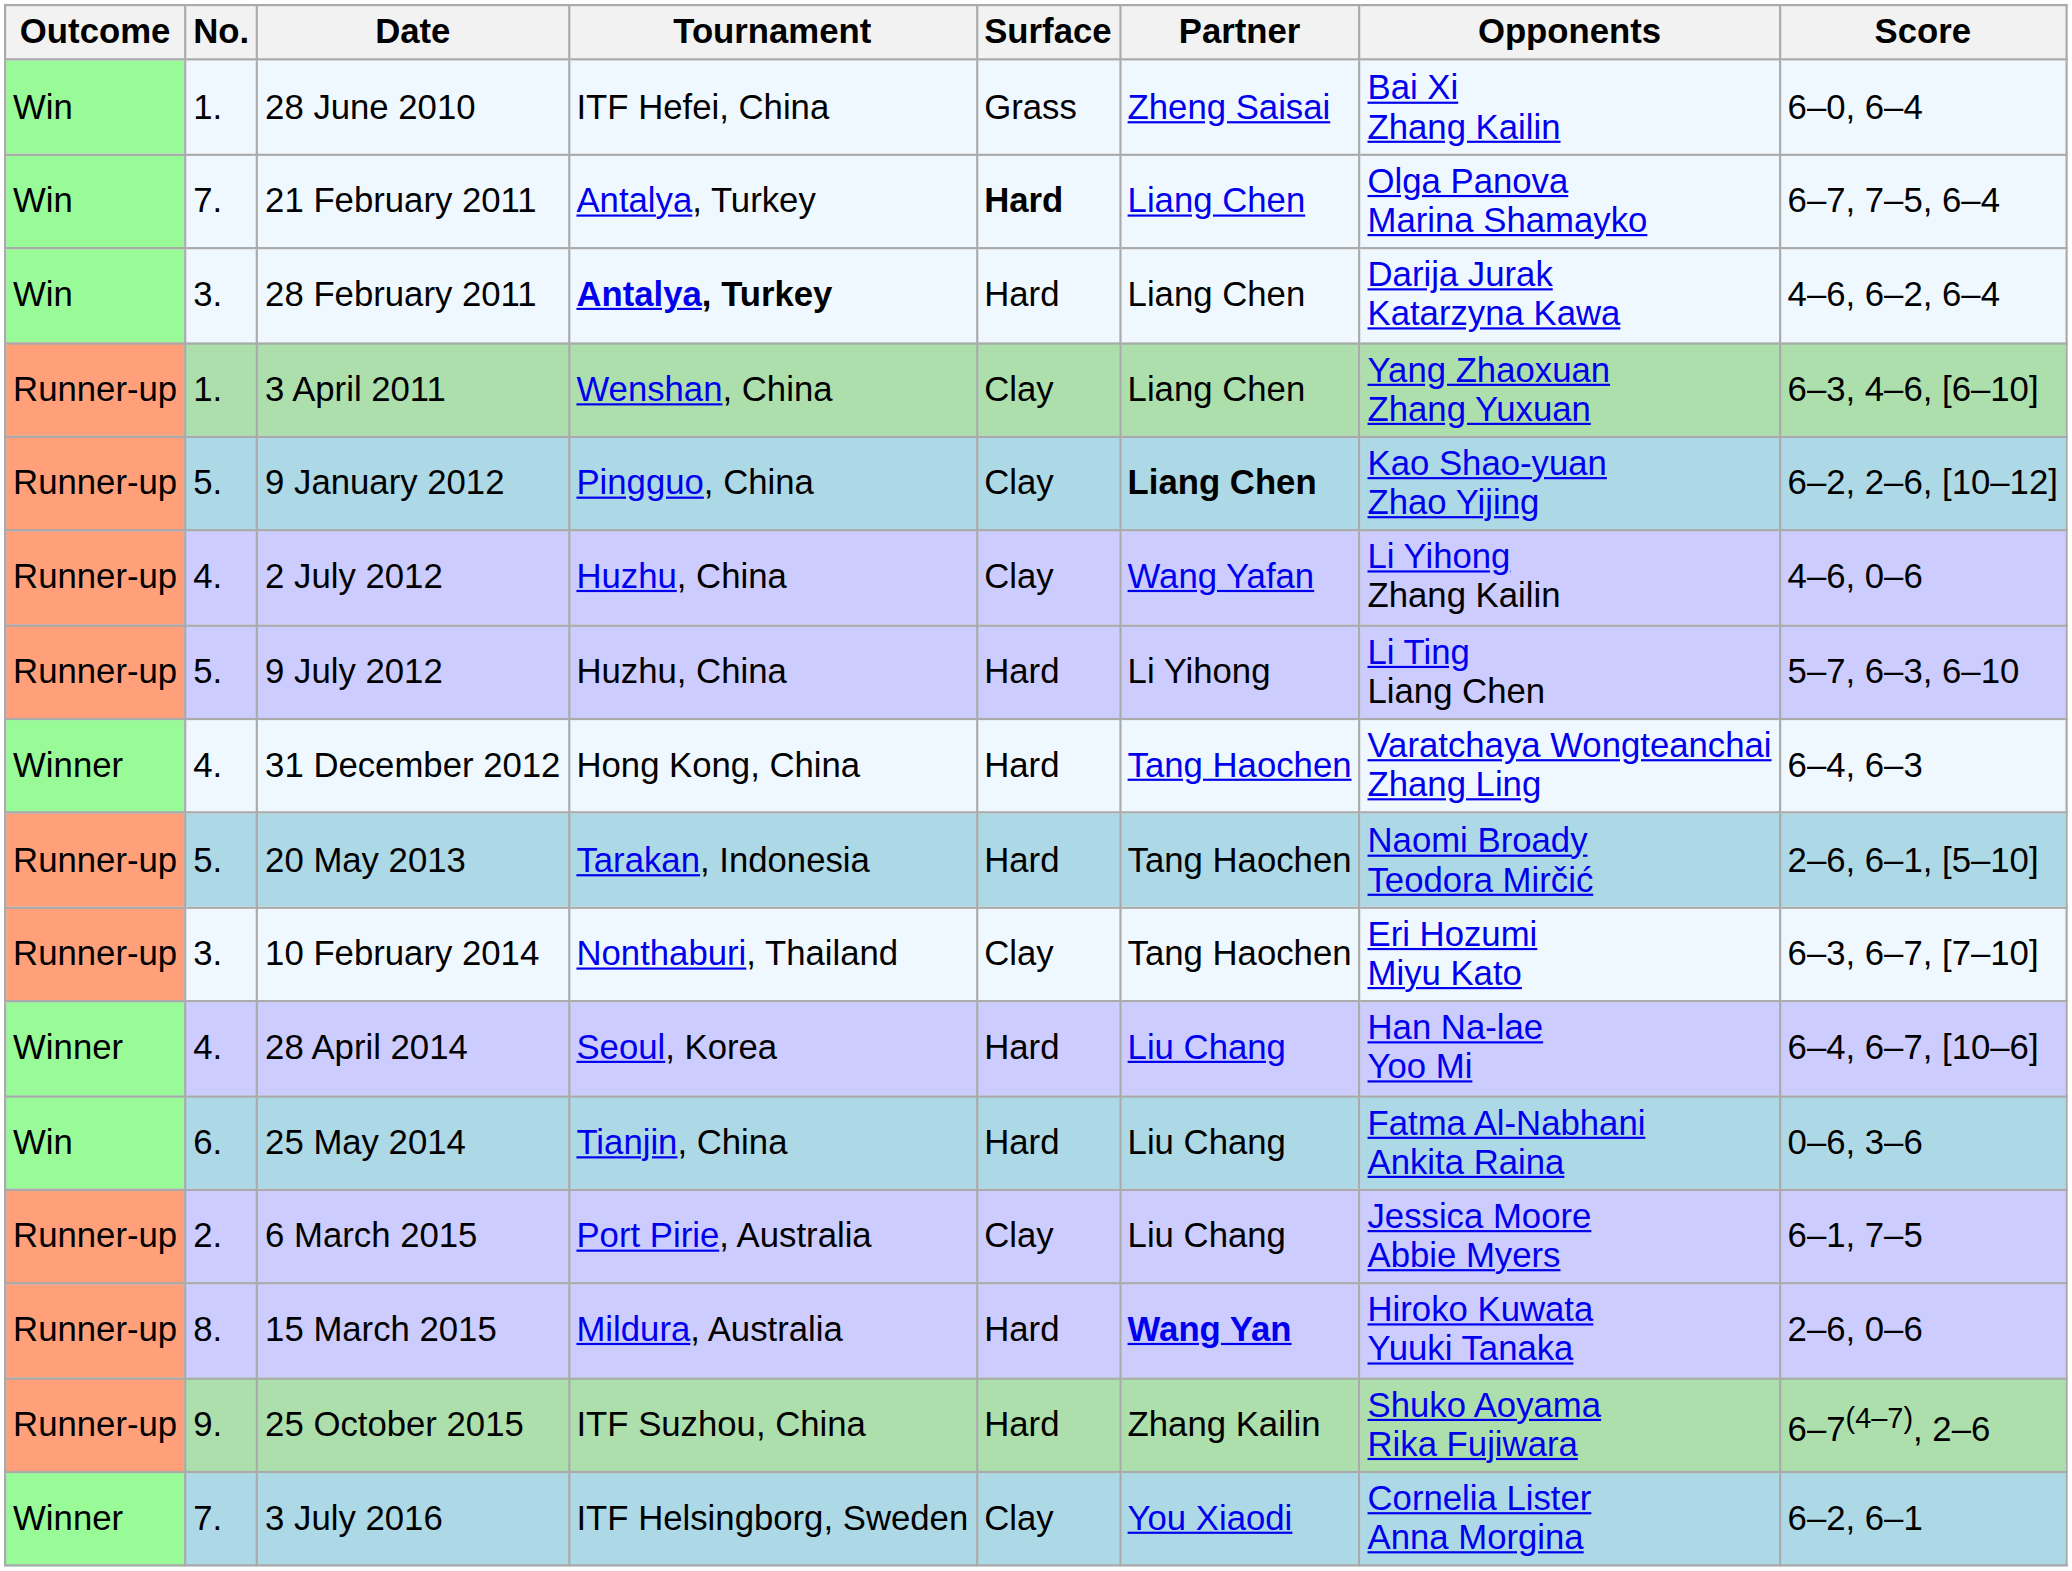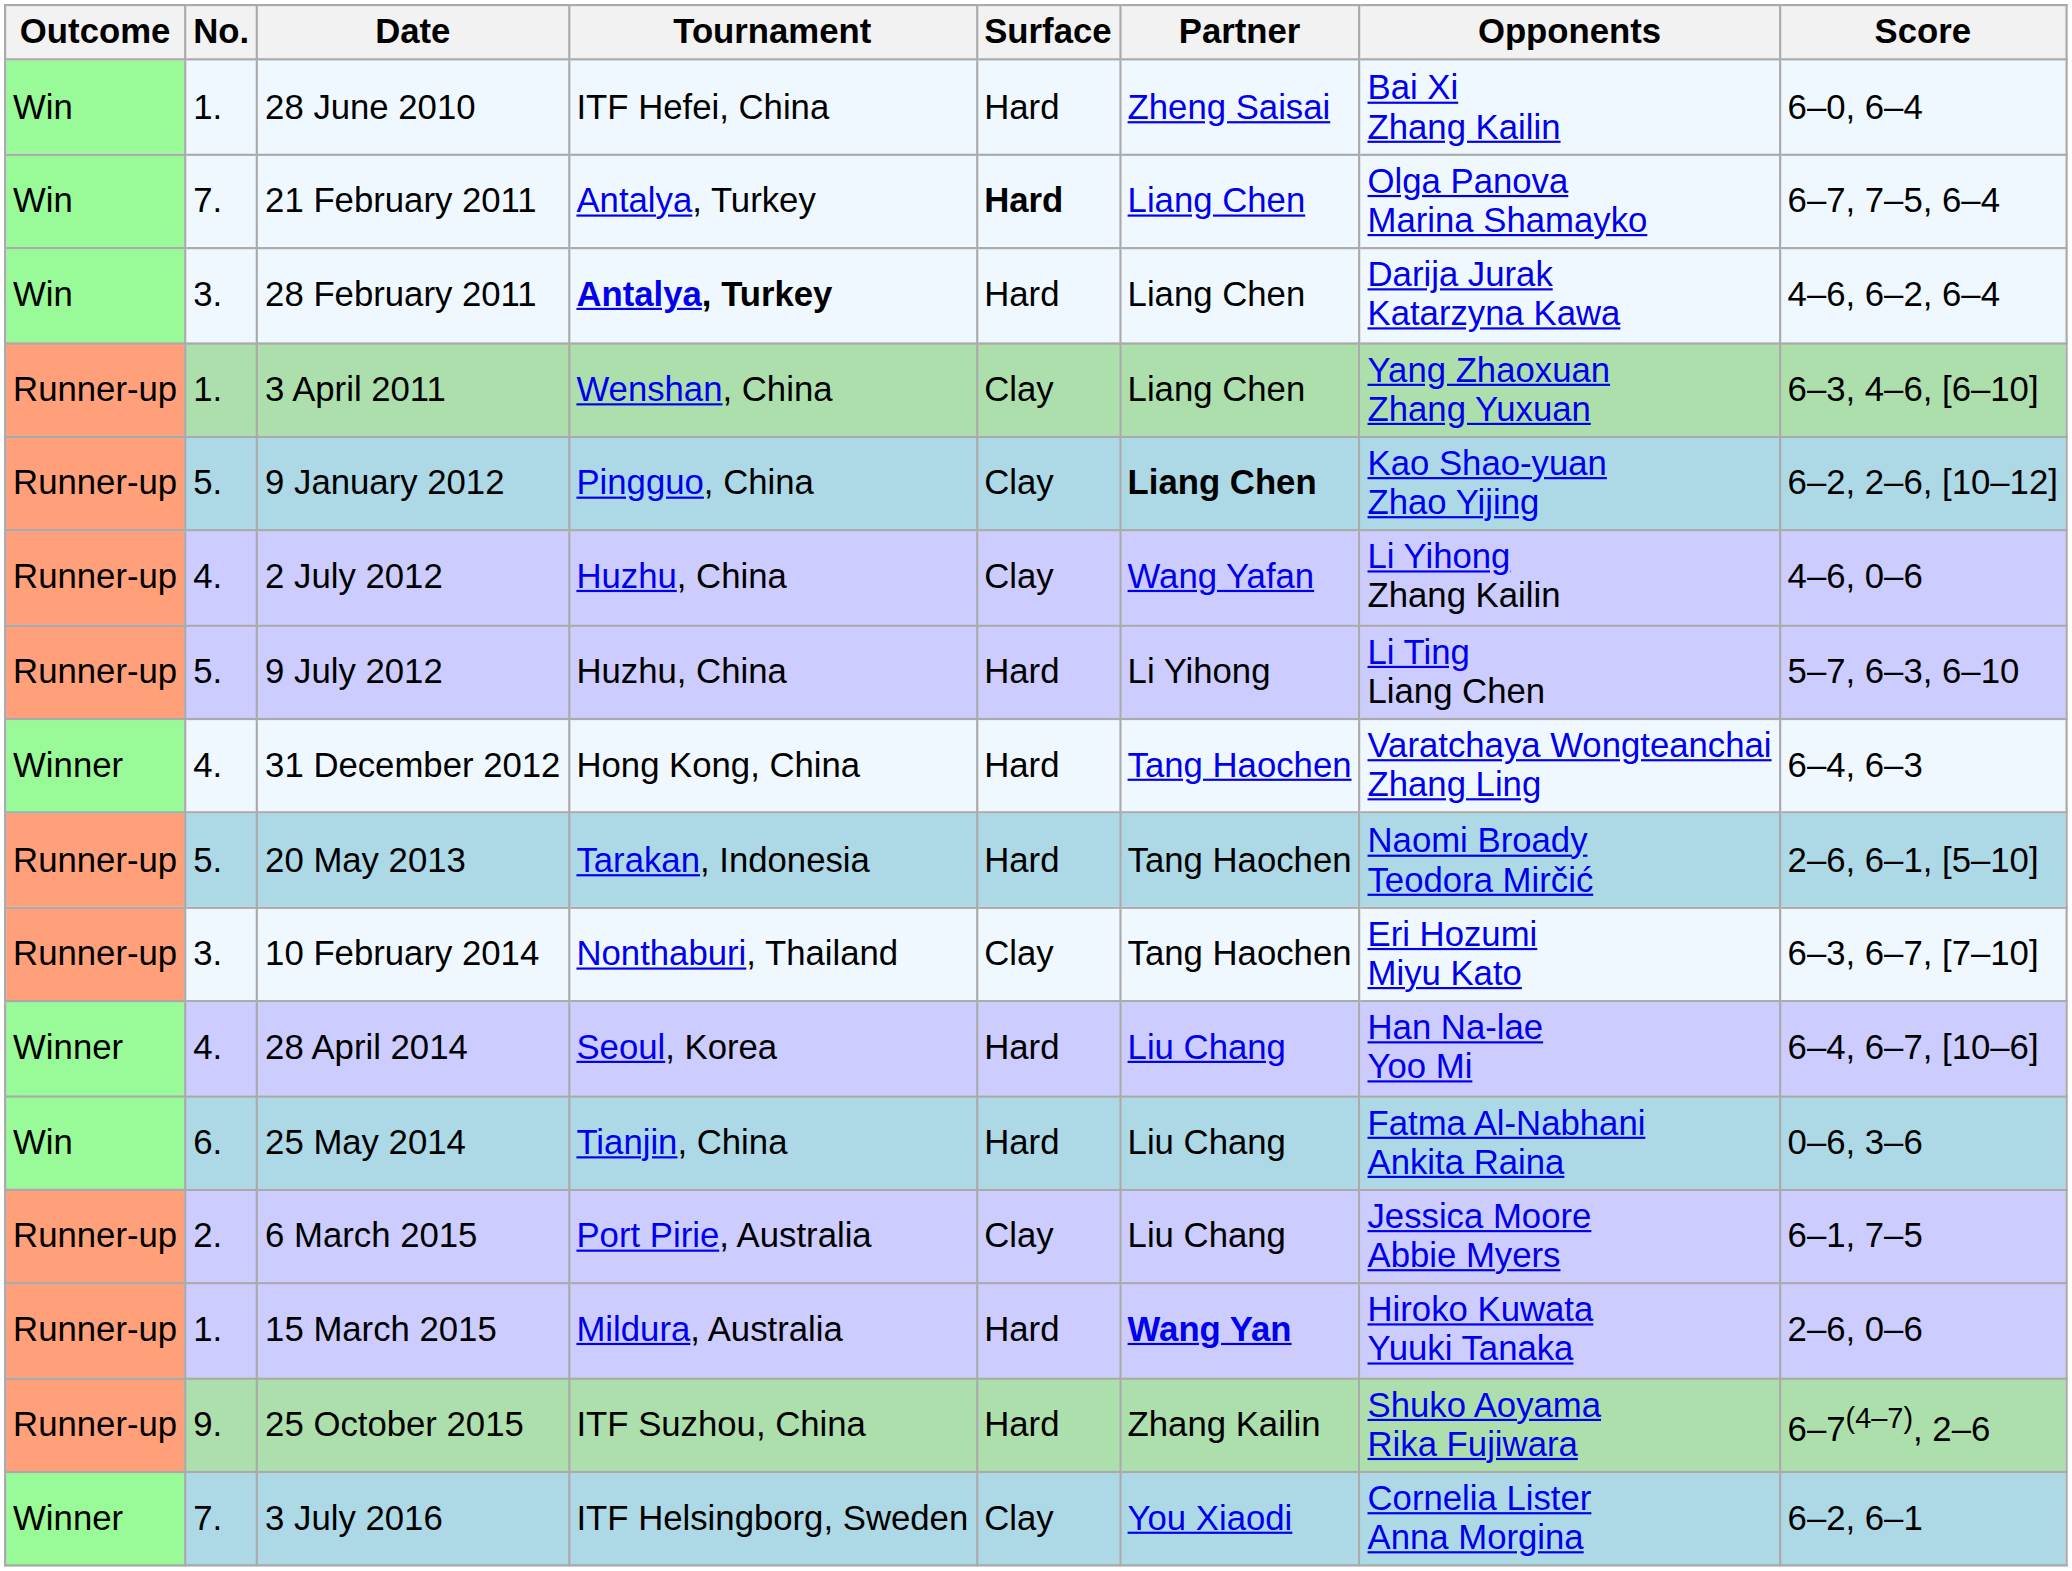 <table class="sortable wikitable">
 <tr>
 <th>Outcome</th>
 <th>No.</th>
 <th>Date</th>
 <th>Tournament</th>
 <th>Surface</th>
 <th>Partner</th>
 <th>Opponents</th>
 <th>Score</th>
 </tr>
 <tr bgcolor="#f0f8ff">
 <td bgcolor="98FB98">Win</td>
 <td>1.</td>
 <td>28 June 2010</td>
 <td>ITF Hefei, China</td>
-<td>Grass</td>
+<td>Hard</td>
 <td> <a href='#'>Zheng Saisai</a></td>
 <td> <a href='#'>Bai Xi</a><br> <a href='#'>Zhang Kailin</a></td>
 <td>6–0, 6–4</td>
 </tr>
 <tr bgcolor="#f0f8ff">
 <td bgcolor="98FB98">Win</td>
 <td>7.</td>
 <td>21 February 2011</td>
 <td><a href='#'>Antalya</a>, Turkey</td>
 <td><strong>Hard</strong></td>
 <td> <a href='#'>Liang Chen</a></td>
 <td> <a href='#'>Olga Panova</a><br> <a href='#'>Marina Shamayko</a></td>
 <td>6–7, 7–5, 6–4</td>
 </tr>
 <tr bgcolor="#f0f8ff">
 <td bgcolor="98FB98">Win</td>
 <td>3.</td>
 <td>28 February 2011</td>
 <td><strong><a href='#'>Antalya</a>, Turkey</strong></td>
 <td>Hard</td>
 <td> Liang Chen</td>
 <td> <a href='#'>Darija Jurak</a><br> <a href='#'>Katarzyna Kawa</a></td>
 <td>4–6, 6–2, 6–4</td>
 </tr>
 <tr style="background:#addfad;">
 <td bgcolor="FFA07A">Runner-up</td>
 <td>1.</td>
 <td>3 April 2011</td>
 <td><a href='#'>Wenshan</a>, China</td>
 <td>Clay</td>
 <td> Liang Chen</td>
 <td> <a href='#'>Yang Zhaoxuan</a> <br>  <a href='#'>Zhang Yuxuan</a></td>
 <td>6–3, 4–6, [6–10]</td>
 </tr>
 <tr bgcolor=lightblue>
 <td bgcolor="FFA07A">Runner-up</td>
 <td>5.</td>
 <td>9 January 2012</td>
 <td><a href='#'>Pingguo</a>, China</td>
 <td>Clay</td>
 <td><strong> Liang Chen</strong></td>
 <td> <a href='#'>Kao Shao-yuan</a> <br>  <a href='#'>Zhao Yijing</a></td>
 <td>6–2, 2–6, [10–12]</td>
 </tr>
 <tr style="background:#ccccff;">
 <td style="background:#ffa07a;">Runner-up</td>
 <td>4.</td>
 <td>2 July 2012</td>
 <td><a href='#'>Huzhu</a>, China</td>
 <td>Clay</td>
 <td> <a href='#'>Wang Yafan</a></td>
 <td> <a href='#'>Li Yihong</a> <br>  Zhang Kailin</td>
 <td>4–6, 0–6</td>
 </tr>
 <tr style="background:#ccccff;">
 <td style="background:#ffa07a;">Runner-up</td>
 <td>5.</td>
 <td>9 July 2012</td>
 <td>Huzhu, China</td>
 <td>Hard</td>
 <td> Li Yihong</td>
 <td> <a href='#'>Li Ting</a> <br>  Liang Chen</td>
 <td>5–7, 6–3, 6–10</td>
 </tr>
 <tr style="background:#f0f8ff;">
 <td style="background:#98fb98;">Winner</td>
 <td>4.</td>
 <td>31 December 2012</td>
 <td>Hong Kong, China</td>
 <td>Hard</td>
 <td> <a href='#'>Tang Haochen</a></td>
 <td> <a href='#'>Varatchaya Wongteanchai</a><br> <a href='#'>Zhang Ling</a></td>
 <td>6–4, 6–3</td>
 </tr>
 <tr style="background:lightblue;">
 <td style="background:#ffa07a;">Runner-up</td>
 <td>5.</td>
 <td>20 May 2013</td>
 <td><a href='#'>Tarakan</a>, Indonesia</td>
 <td>Hard</td>
 <td> Tang Haochen</td>
 <td> <a href='#'>Naomi Broady</a> <br>  <a href='#'>Teodora Mirčić</a></td>
 <td>2–6, 6–1, [5–10]</td>
 </tr>
 <tr style="background:#f0f8ff;">
 <td style="background:#ffa07a;">Runner-up</td>
 <td>3.</td>
 <td>10 February 2014</td>
 <td><a href='#'>Nonthaburi</a>, Thailand</td>
 <td>Clay</td>
 <td> Tang Haochen</td>
 <td> <a href='#'>Eri Hozumi</a> <br>  <a href='#'>Miyu Kato</a></td>
 <td>6–3, 6–7, [7–10]</td>
 </tr>
 <tr style="background:#ccccff;">
 <td bgcolor="98FB98">Winner</td>
 <td>4.</td>
 <td>28 April 2014</td>
 <td><a href='#'>Seoul</a>, Korea</td>
 <td>Hard</td>
 <td> <a href='#'>Liu Chang</a></td>
 <td> <a href='#'>Han Na-lae</a><br>  <a href='#'>Yoo Mi</a></td>
 <td>6–4, 6–7, [10–6]</td>
 </tr>
 <tr style="background:lightblue;">
 <td bgcolor="98FB98">Win</td>
 <td>6.</td>
 <td>25 May 2014</td>
 <td><a href='#'>Tianjin</a>, China</td>
 <td>Hard</td>
 <td> Liu Chang</td>
 <td> <a href='#'>Fatma Al-Nabhani</a> <br>  <a href='#'>Ankita Raina</a></td>
 <td>0–6, 3–6</td>
 </tr>
 <tr style="background:#ccccff;">
 <td style="background:#ffa07a;">Runner-up</td>
 <td>2.</td>
 <td>6 March 2015</td>
 <td><a href='#'>Port Pirie</a>, Australia</td>
 <td>Clay</td>
 <td> Liu Chang</td>
 <td> <a href='#'>Jessica Moore</a><br> <a href='#'>Abbie Myers</a></td>
 <td>6–1, 7–5</td>
 </tr>
 <tr style="background:#ccccff;">
 <td style="background:#ffa07a;">Runner-up</td>
-<td>8.</td>
+<td>1.</td>
 <td>15 March 2015</td>
 <td><a href='#'>Mildura</a>, Australia</td>
 <td>Hard</td>
 <td><strong> <a href='#'>Wang Yan</a></strong></td>
 <td> <a href='#'>Hiroko Kuwata</a> <br>  <a href='#'>Yuuki Tanaka</a></td>
 <td>2–6, 0–6</td>
 </tr>
 <tr style="background:#addfad;">
 <td style="background:#ffa07a;">Runner-up</td>
 <td>9.</td>
 <td>25 October 2015</td>
 <td>ITF Suzhou, China</td>
 <td>Hard</td>
 <td> Zhang Kailin</td>
 <td> <a href='#'>Shuko Aoyama</a> <br>  <a href='#'>Rika Fujiwara</a></td>
 <td>6–7<sup>(4–7)</sup>, 2–6</td>
 </tr>
 <tr style="background:lightblue;">
 <td bgcolor="98FB98">Winner</td>
 <td>7.</td>
 <td>3 July 2016</td>
 <td>ITF Helsingborg, Sweden</td>
 <td>Clay</td>
 <td> <a href='#'>You Xiaodi</a></td>
 <td> <a href='#'>Cornelia Lister</a> <br>  <a href='#'>Anna Morgina</a></td>
 <td>6–2, 6–1</td>
 </tr>
 </table>
